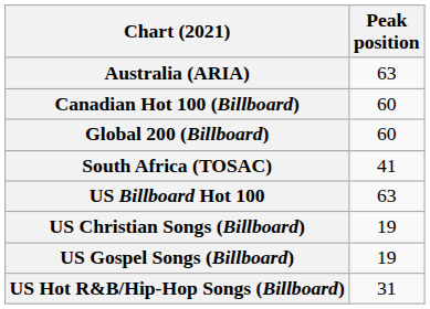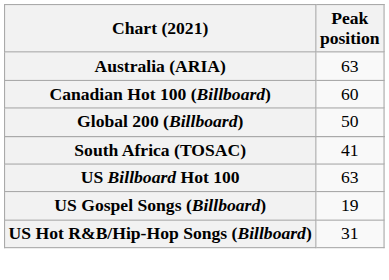 <table class="wikitable sortable plainrowheaders" style="text-align:center">
 <tr>
 <th scope="col">Chart (2021)</th>
 <th scope="col">Peak<br>position</th>
 </tr>
 <tr>
 <th scope="row">Australia (ARIA)</th>
 <td>63</td>
 </tr>
 <tr>
 <th scope="row">Canadian Hot 100 (<em>Billboard</em>)</th>
 <td>60</td>
 </tr>
 <tr>
 <th scope="row">Global 200 (<em>Billboard</em>)</th>
-<td>60</td>
+<td>50</td>
 </tr>
 <tr>
 </tr>
 <tr>
 <th scope="row">South Africa (TOSAC)</th>
 <td>41</td>
 </tr>
 <tr>
 <th scope="row">US <em>Billboard</em> Hot 100</th>
 <td>63</td>
 </tr>
 <tr>
-<th scope="row">US Christian Songs (<em>Billboard</em>)</th>
-<td>19</td>
-</tr>
-<tr>
 <th scope="row">US Gospel Songs (<em>Billboard</em>)</th>
 <td>19</td>
 </tr>
 <tr>
 <th scope="row">US Hot R&B/Hip-Hop Songs (<em>Billboard</em>)</th>
 <td>31</td>
 </tr>
 </table>
